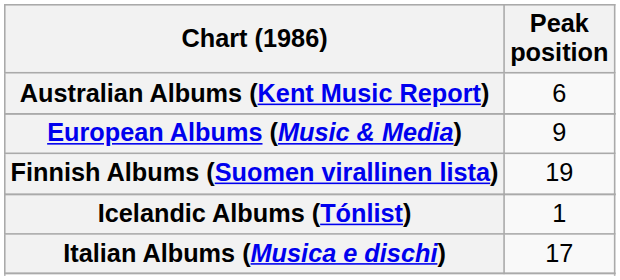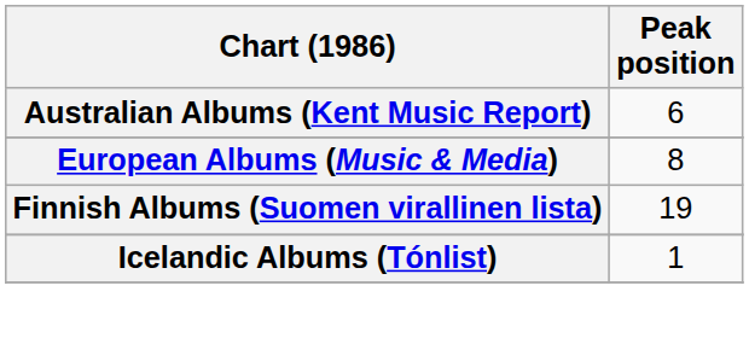 <table class="wikitable sortable plainrowheaders" style="text-align:center">
 <tr>
 <th scope="col">Chart (1986)</th>
 <th scope="col">Peak<br>position</th>
 </tr>
 <tr>
 <th scope="row">Australian Albums (<a href='#'>Kent Music Report</a>)</th>
 <td>6</td>
 </tr>
 <tr>
 </tr>
 <tr>
 </tr>
 <tr>
 </tr>
 <tr>
 <th scope="row"><a href='#'>European Albums</a> (<em><a href='#'>Music & Media</a></em>)</th>
-<td>9</td>
+<td>8</td>
 </tr>
 <tr>
 <th scope="row">Finnish Albums (<a href='#'>Suomen virallinen lista</a>)</th>
 <td>19</td>
 </tr>
 <tr>
 </tr>
 <tr>
 <th scope="row">Icelandic Albums (<a href='#'>Tónlist</a>)</th>
 <td>1</td>
-</tr>
-<tr>
-<th scope="row">Italian Albums (<em><a href='#'>Musica e dischi</a></em>)</th>
-<td>17</td>
 </tr>
 <tr>
 </tr>
 <tr>
 </tr>
 <tr>
 </tr>
 <tr>
 </tr>
 <tr>
 </tr>
 <tr>
 </tr>
 </table>
